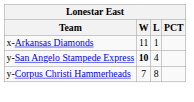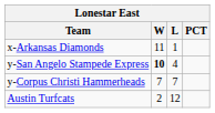 <table class="wikitable" style="text-align:center">
 <tr>
 <th colspan=4>Lonestar East</th>
 </tr>
 <tr>
 <th>Team</th>
 <th>W</th>
 <th>L</th>
 <th>PCT</th>
 </tr>
 <tr>
 <td align=left>x-<a href='#'>Arkansas Diamonds</a></td>
 <td>11</td>
 <td>1</td>
 <td></td>
 </tr>
 <tr>
 <td align=left>y-<a href='#'>San Angelo Stampede Express</a></td>
 <td><strong>10</strong></td>
 <td>4</td>
 <td></td>
 </tr>
 <tr>
 <td align=left>y-<a href='#'>Corpus Christi Hammerheads</a></td>
 <td>7</td>
-<td>8</td>
+<td>7</td>
+<td></td>
+</tr>
+<tr>
+<td align=left><a href='#'>Austin Turfcats</a></td>
+<td>2</td>
+<td>12</td>
 <td></td>
 </tr>
 </table>
